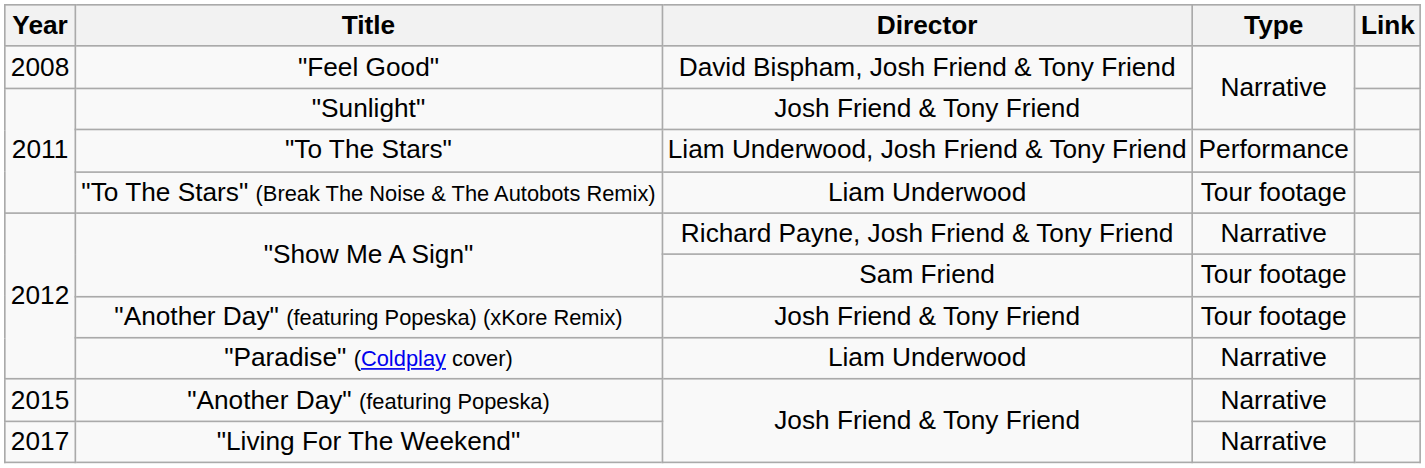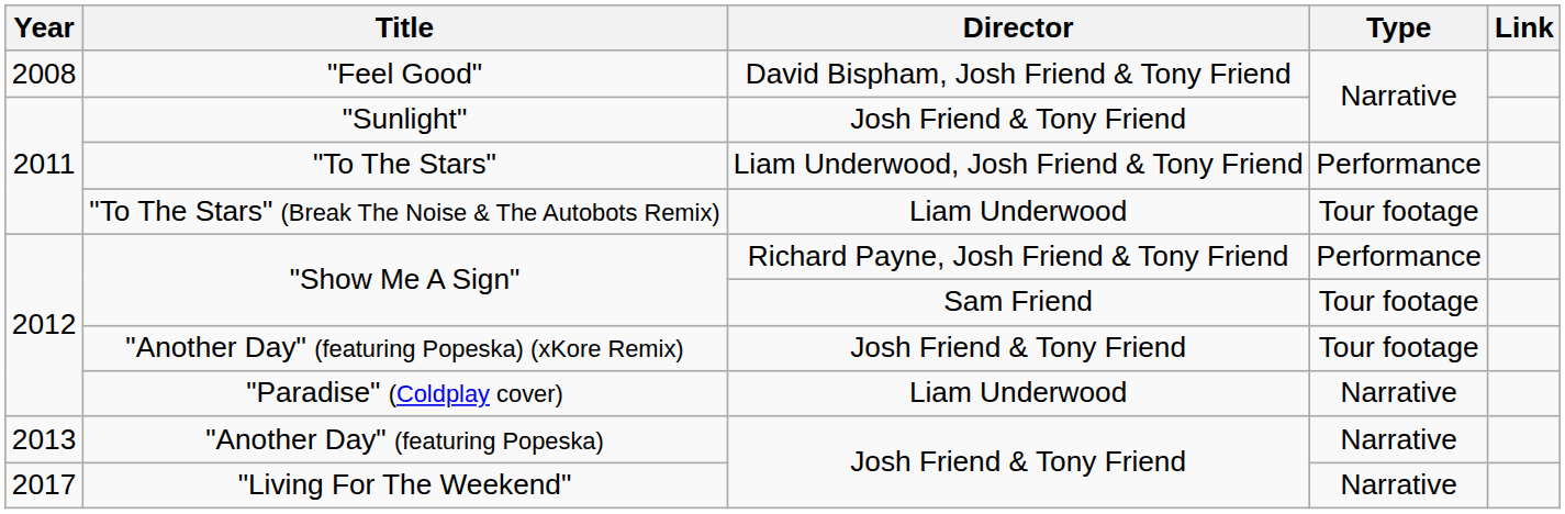 <table class="wikitable" style="text-align: center;">
 <tr>
 <th>Year</th>
 <th>Title</th>
 <th>Director</th>
 <th>Type</th>
 <th>Link</th>
 </tr>
 <tr>
 <td>2008</td>
 <td>"Feel Good"</td>
 <td>David Bispham, Josh Friend & Tony Friend</td>
 <td rowspan="2">Narrative</td>
 <td></td>
 </tr>
 <tr>
 <td rowspan="3">2011</td>
 <td>"Sunlight"</td>
 <td>Josh Friend & Tony Friend</td>
 <td></td>
 </tr>
 <tr>
 <td>"To The Stars"</td>
 <td>Liam Underwood, Josh Friend & Tony Friend</td>
 <td>Performance</td>
 <td></td>
 </tr>
 <tr>
 <td>"To The Stars" <small>(Break The Noise & The Autobots Remix)</small></td>
 <td>Liam Underwood</td>
 <td>Tour footage</td>
 <td></td>
 </tr>
 <tr>
 <td rowspan="4">2012</td>
 <td rowspan="2">"Show Me A Sign"</td>
 <td>Richard Payne, Josh Friend & Tony Friend</td>
-<td>Narrative</td>
+<td>Performance</td>
 <td></td>
 </tr>
 <tr>
 <td>Sam Friend</td>
 <td>Tour footage</td>
 <td></td>
 </tr>
 <tr>
 <td>"Another Day" <small>(featuring Popeska) (xKore Remix)</small></td>
 <td>Josh Friend & Tony Friend</td>
 <td>Tour footage</td>
 <td></td>
 </tr>
 <tr>
 <td>"Paradise" <small>(<a href='#'>Coldplay</a> cover)</small></td>
 <td>Liam Underwood</td>
 <td>Narrative</td>
 <td></td>
 </tr>
 <tr>
-<td>2015</td>
+<td>2013</td>
 <td>"Another Day" <small>(featuring Popeska)</small></td>
 <td rowspan="2">Josh Friend & Tony Friend</td>
 <td>Narrative</td>
 <td></td>
 </tr>
 <tr>
 <td>2017</td>
 <td>"Living For The Weekend"</td>
 <td>Narrative</td>
 <td></td>
 </tr>
 </table>
